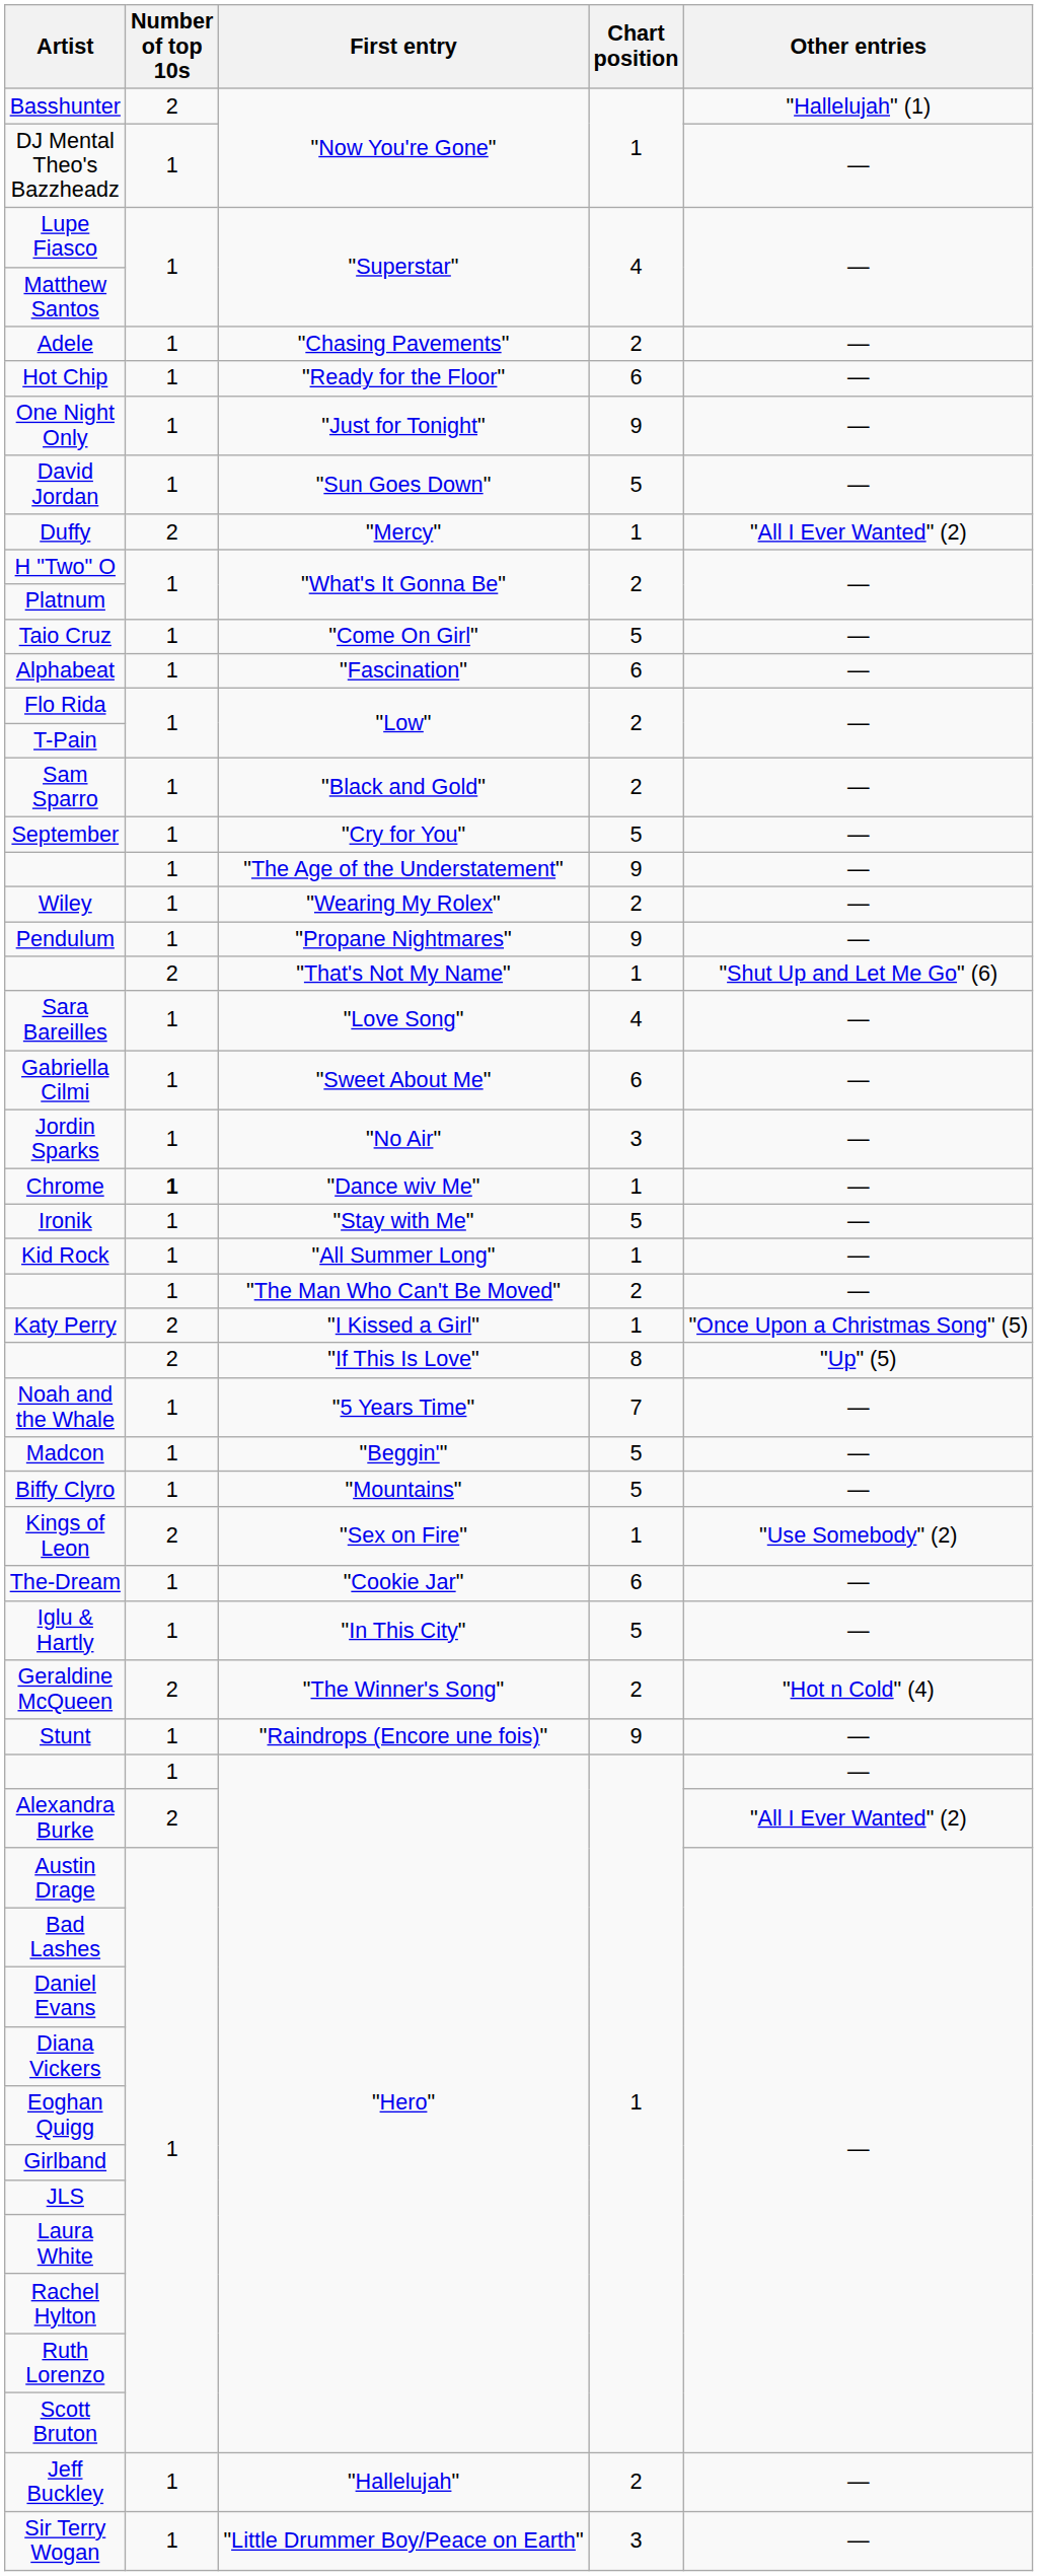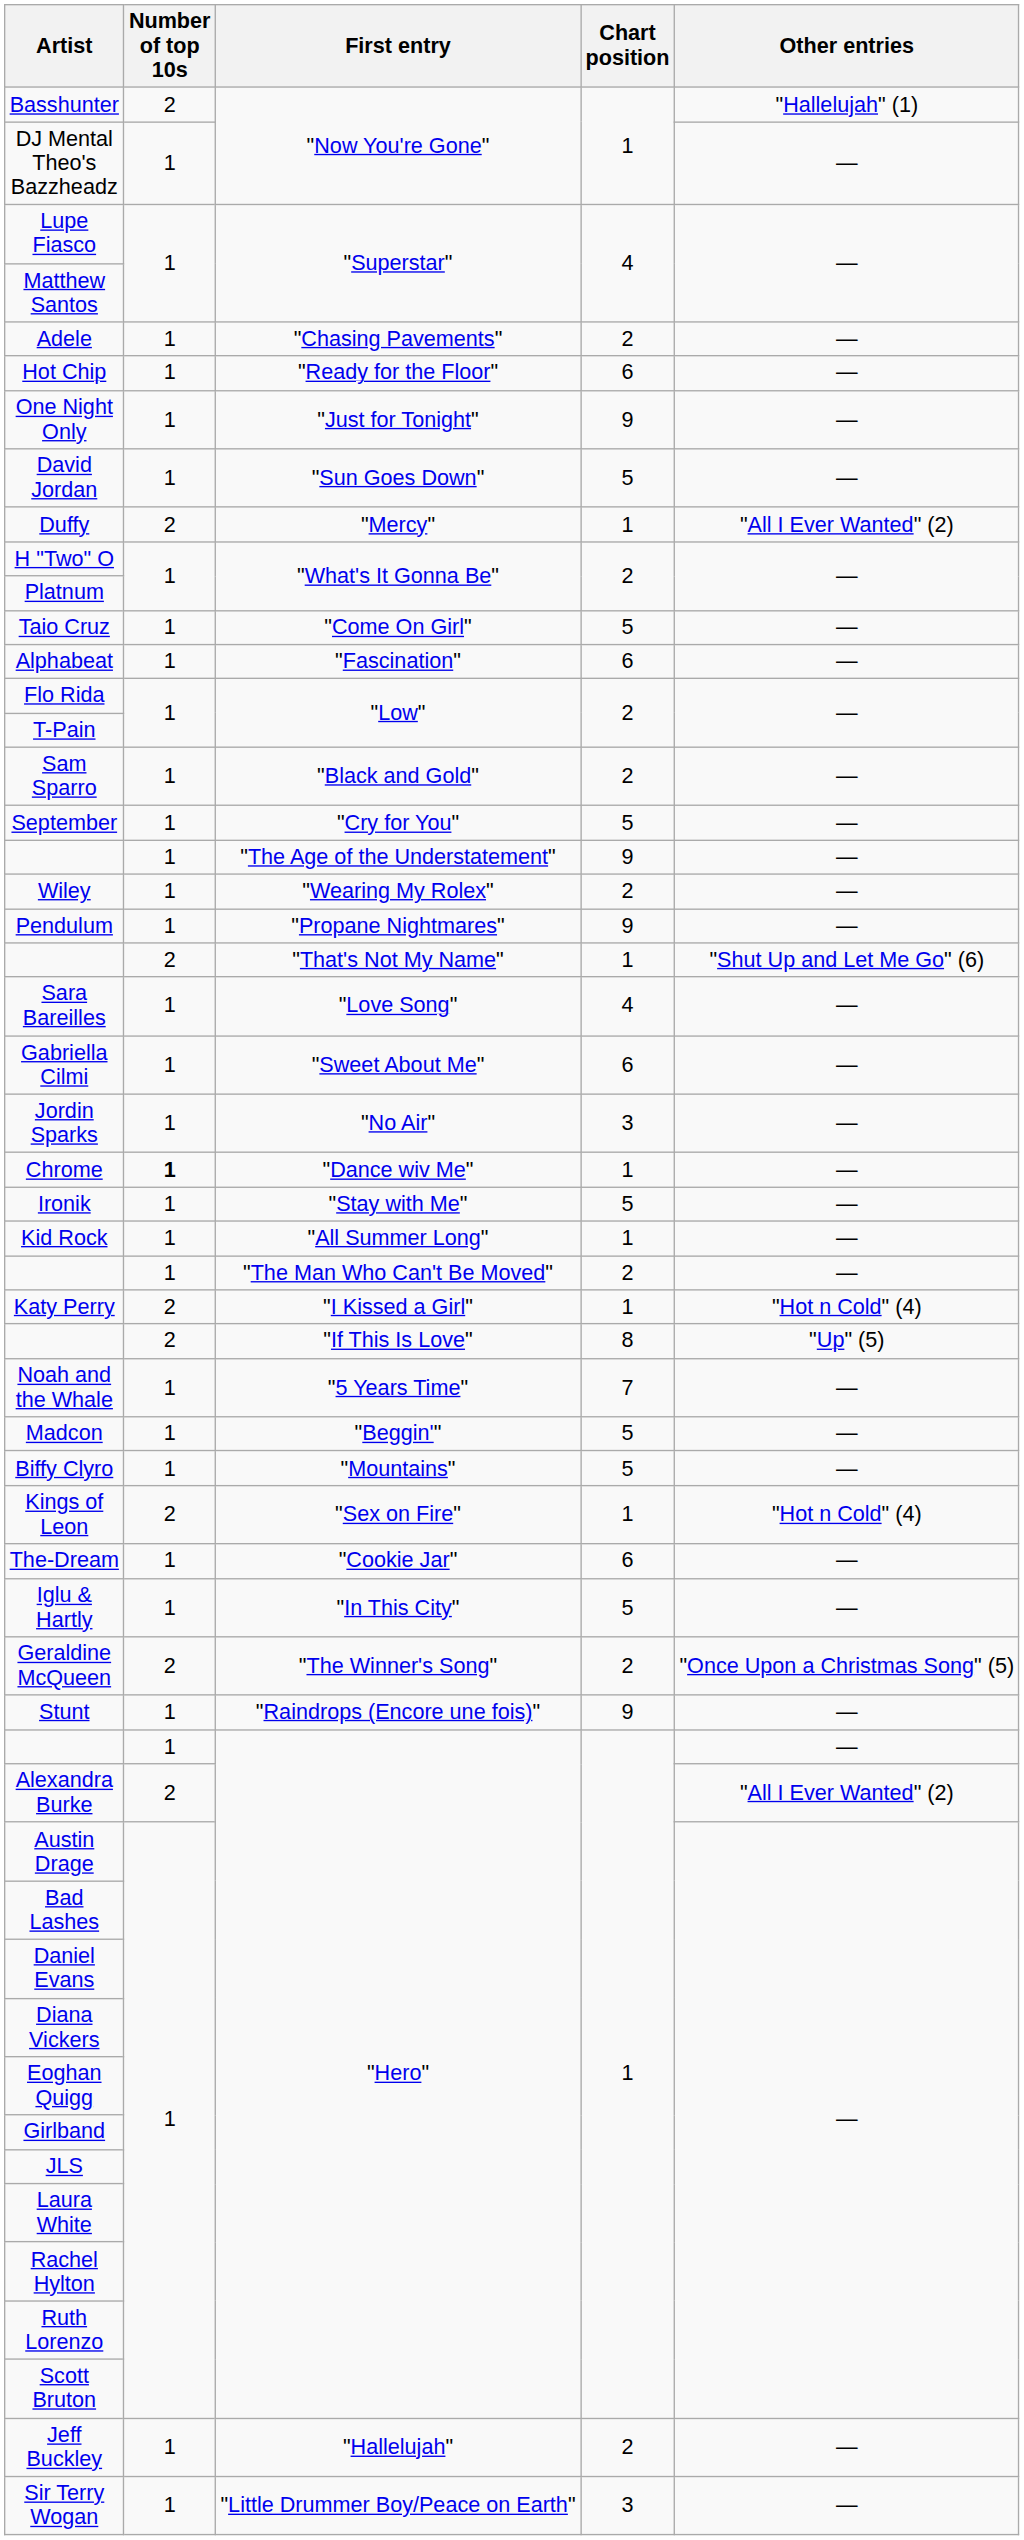 <table class="wikitable sortable mw-collapsible mw-collapsed" style="text-align: center;">
 <tr>
 <th scope="col" style="width:55px;">Artist</th>
 <th scope="col" style="width:55px;" data-sort-type="number">Number of top 10s</th>
 <th scope="col" style="text-align:center;">First entry</th>
 <th scope="col" style="width:55px;" data-sort-type="number">Chart position</th>
 <th scope="col" style="text-align:center;">Other entries</th>
 </tr>
 <tr>
 <td><a href='#'>Basshunter</a></td>
 <td>2</td>
 <td rowspan="2">"<a href='#'>Now You're Gone</a>"</td>
 <td rowspan="2">1</td>
 <td>"<a href='#'>Hallelujah</a>" (1)</td>
 </tr>
 <tr>
 <td>DJ Mental Theo's Bazzheadz</td>
 <td>1</td>
 <td>—</td>
 </tr>
 <tr>
 <td><a href='#'>Lupe Fiasco</a></td>
 <td rowspan="2">1</td>
 <td rowspan="2">"<a href='#'>Superstar</a>"</td>
 <td rowspan="2">4</td>
 <td rowspan="2">—</td>
 </tr>
 <tr>
 <td><a href='#'>Matthew Santos</a></td>
 </tr>
 <tr>
 <td><a href='#'>Adele</a></td>
 <td>1</td>
 <td>"<a href='#'>Chasing Pavements</a>"</td>
 <td>2</td>
 <td>—</td>
 </tr>
 <tr>
 <td><a href='#'>Hot Chip</a></td>
 <td>1</td>
 <td>"<a href='#'>Ready for the Floor</a>"</td>
 <td>6</td>
 <td>—</td>
 </tr>
 <tr>
 <td><a href='#'>One Night Only</a></td>
 <td>1</td>
 <td>"<a href='#'>Just for Tonight</a>"</td>
 <td>9</td>
 <td>—</td>
 </tr>
 <tr>
 <td><a href='#'>David Jordan</a></td>
 <td>1</td>
 <td>"<a href='#'>Sun Goes Down</a>"</td>
 <td>5</td>
 <td>—</td>
 </tr>
 <tr>
 <td><a href='#'>Duffy</a></td>
 <td>2</td>
 <td>"<a href='#'>Mercy</a>"</td>
 <td>1</td>
 <td>"<a href='#'>All I Ever Wanted</a>" (2)</td>
 </tr>
 <tr>
 <td><a href='#'>H "Two" O</a></td>
 <td rowspan="2">1</td>
 <td rowspan="2">"<a href='#'>What's It Gonna Be</a>"</td>
 <td rowspan="2">2</td>
 <td rowspan="2">—</td>
 </tr>
 <tr>
 <td><a href='#'>Platnum</a></td>
 </tr>
 <tr>
 <td><a href='#'>Taio Cruz</a></td>
 <td>1</td>
 <td>"<a href='#'>Come On Girl</a>"</td>
 <td>5</td>
 <td>—</td>
 </tr>
 <tr>
 <td><a href='#'>Alphabeat</a></td>
 <td>1</td>
 <td>"<a href='#'>Fascination</a>"</td>
 <td>6</td>
 <td>—</td>
 </tr>
 <tr>
 <td><a href='#'>Flo Rida</a></td>
 <td rowspan="2">1</td>
 <td rowspan="2">"<a href='#'>Low</a>"</td>
 <td rowspan="2">2</td>
 <td rowspan="2">—</td>
 </tr>
 <tr>
 <td><a href='#'>T-Pain</a></td>
 </tr>
 <tr>
 <td><a href='#'>Sam Sparro</a></td>
 <td>1</td>
 <td>"<a href='#'>Black and Gold</a>"</td>
 <td>2</td>
 <td>—</td>
 </tr>
 <tr>
 <td><a href='#'>September</a></td>
 <td>1</td>
 <td>"<a href='#'>Cry for You</a>"</td>
 <td>5</td>
 <td>—</td>
 </tr>
 <tr>
 <td></td>
 <td>1</td>
 <td>"<a href='#'>The Age of the Understatement</a>"</td>
 <td>9</td>
 <td>—</td>
 </tr>
 <tr>
 <td><a href='#'>Wiley</a></td>
 <td>1</td>
 <td>"<a href='#'>Wearing My Rolex</a>"</td>
 <td>2</td>
 <td>—</td>
 </tr>
 <tr>
 <td><a href='#'>Pendulum</a></td>
 <td>1</td>
 <td>"<a href='#'>Propane Nightmares</a>"</td>
 <td>9</td>
 <td>—</td>
 </tr>
 <tr>
 <td></td>
 <td>2</td>
 <td>"<a href='#'>That's Not My Name</a>"</td>
 <td>1</td>
 <td>"<a href='#'>Shut Up and Let Me Go</a>" (6)</td>
 </tr>
 <tr>
 <td><a href='#'>Sara Bareilles</a></td>
 <td>1</td>
 <td>"<a href='#'>Love Song</a>"</td>
 <td>4</td>
 <td>—</td>
 </tr>
 <tr>
 <td><a href='#'>Gabriella Cilmi</a></td>
 <td>1</td>
 <td>"<a href='#'>Sweet About Me</a>"</td>
 <td>6</td>
 <td>—</td>
 </tr>
 <tr>
 <td><a href='#'>Jordin Sparks</a></td>
 <td>1</td>
 <td>"<a href='#'>No Air</a>"</td>
 <td>3</td>
 <td>—</td>
 </tr>
 <tr>
 <td><a href='#'>Chrome</a></td>
 <td><strong>1</strong></td>
 <td>"<a href='#'>Dance wiv Me</a>"</td>
 <td>1</td>
 <td>—</td>
 </tr>
 <tr>
 <td><a href='#'>Ironik</a></td>
 <td>1</td>
 <td>"<a href='#'>Stay with Me</a>"</td>
 <td>5</td>
 <td>—</td>
 </tr>
 <tr>
 <td><a href='#'>Kid Rock</a></td>
 <td>1</td>
 <td>"<a href='#'>All Summer Long</a>"</td>
 <td>1</td>
 <td>—</td>
 </tr>
 <tr>
 <td></td>
 <td>1</td>
 <td>"<a href='#'>The Man Who Can't Be Moved</a>"</td>
 <td>2</td>
 <td>—</td>
 </tr>
 <tr>
 <td><a href='#'>Katy Perry</a></td>
 <td>2</td>
 <td>"<a href='#'>I Kissed a Girl</a>"</td>
 <td>1</td>
-<td>"<a href='#'>Once Upon a Christmas Song</a>" (5)</td>
+<td>"<a href='#'>Hot n Cold</a>" (4)</td>
 </tr>
 <tr>
 <td></td>
 <td>2</td>
 <td>"<a href='#'>If This Is Love</a>"</td>
 <td>8</td>
 <td>"<a href='#'>Up</a>" (5)</td>
 </tr>
 <tr>
 <td><a href='#'>Noah and the Whale</a></td>
 <td>1</td>
 <td>"<a href='#'>5 Years Time</a>"</td>
 <td>7</td>
 <td>—</td>
 </tr>
 <tr>
 <td><a href='#'>Madcon</a></td>
 <td>1</td>
 <td>"<a href='#'>Beggin'</a>"</td>
 <td>5</td>
 <td>—</td>
 </tr>
 <tr>
 <td><a href='#'>Biffy Clyro</a></td>
 <td>1</td>
 <td>"<a href='#'>Mountains</a>"</td>
 <td>5</td>
 <td>—</td>
 </tr>
 <tr>
 <td><a href='#'>Kings of Leon</a></td>
 <td>2</td>
 <td>"<a href='#'>Sex on Fire</a>"</td>
 <td>1</td>
-<td>"<a href='#'>Use Somebody</a>" (2)</td>
+<td>"<a href='#'>Hot n Cold</a>" (4)</td>
 </tr>
 <tr>
 <td><a href='#'>The-Dream</a></td>
 <td>1</td>
 <td>"<a href='#'>Cookie Jar</a>"</td>
 <td>6</td>
 <td>—</td>
 </tr>
 <tr>
 <td><a href='#'>Iglu & Hartly</a></td>
 <td>1</td>
 <td>"<a href='#'>In This City</a>"</td>
 <td>5</td>
 <td>—</td>
 </tr>
 <tr>
 <td><a href='#'>Geraldine McQueen</a></td>
 <td>2</td>
 <td>"<a href='#'>The Winner's Song</a>"</td>
 <td>2</td>
-<td>"<a href='#'>Hot n Cold</a>" (4)</td>
+<td>"<a href='#'>Once Upon a Christmas Song</a>" (5)</td>
 </tr>
 <tr>
 <td><a href='#'>Stunt</a></td>
 <td>1</td>
 <td>"<a href='#'>Raindrops (Encore une fois)</a>"</td>
 <td>9</td>
 <td>—</td>
 </tr>
 <tr>
 <td><em></em></td>
 <td>1</td>
 <td rowspan="13">"<a href='#'>Hero</a>"</td>
 <td rowspan="13">1</td>
 <td>—</td>
 </tr>
 <tr>
 <td><a href='#'>Alexandra Burke</a></td>
 <td>2</td>
 <td>"<a href='#'>All I Ever Wanted</a>" (2)</td>
 </tr>
 <tr>
 <td><a href='#'>Austin Drage</a></td>
 <td rowspan="11">1</td>
 <td rowspan="11">—</td>
 </tr>
 <tr>
 <td><a href='#'>Bad Lashes</a></td>
 </tr>
 <tr>
 <td><a href='#'>Daniel Evans</a></td>
 </tr>
 <tr>
 <td><a href='#'>Diana Vickers</a></td>
 </tr>
 <tr>
 <td><a href='#'>Eoghan Quigg</a></td>
 </tr>
 <tr>
 <td><a href='#'>Girlband</a></td>
 </tr>
 <tr>
 <td><a href='#'>JLS</a></td>
 </tr>
 <tr>
 <td><a href='#'>Laura White</a></td>
 </tr>
 <tr>
 <td><a href='#'>Rachel Hylton</a></td>
 </tr>
 <tr>
 <td><a href='#'>Ruth Lorenzo</a></td>
 </tr>
 <tr>
 <td><a href='#'>Scott Bruton</a></td>
 </tr>
 <tr>
 <td><a href='#'>Jeff Buckley</a></td>
 <td>1</td>
 <td>"<a href='#'>Hallelujah</a>"</td>
 <td>2</td>
 <td>—</td>
 </tr>
 <tr>
 <td><a href='#'>Sir Terry Wogan</a></td>
 <td>1</td>
 <td>"<a href='#'>Little Drummer Boy/Peace on Earth</a>" </td>
 <td>3</td>
 <td>—</td>
 </tr>
 </table>
